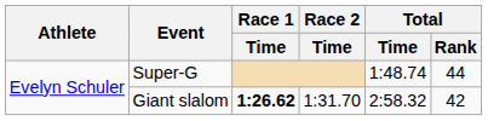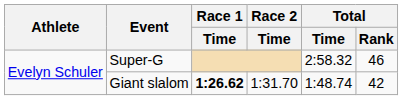 <table class="wikitable" style="font-size:90%">
 <tr>
 <th rowspan="2">Athlete</th>
 <th rowspan="2">Event</th>
 <th>Race 1</th>
 <th>Race 2</th>
 <th colspan="2">Total</th>
 </tr>
 <tr>
 <th>Time</th>
 <th>Time</th>
 <th>Time</th>
 <th>Rank</th>
 </tr>
 <tr>
 <td rowspan="2"><a href='#'>Evelyn Schuler</a></td>
 <td>Super-G</td>
 <td colspan="2" bgcolor="wheat"></td>
-<td align="center">1:48.74</td>
-<td align="center">44</td>
+<td align="center">2:58.32</td>
+<td align="center">46</td>
 </tr>
 <tr>
 <td>Giant slalom</td>
 <td align="center"><strong>1:26.62</strong></td>
 <td align="center">1:31.70</td>
-<td align="center">2:58.32</td>
+<td align="center">1:48.74</td>
 <td align="center">42</td>
 </tr>
 </table>
